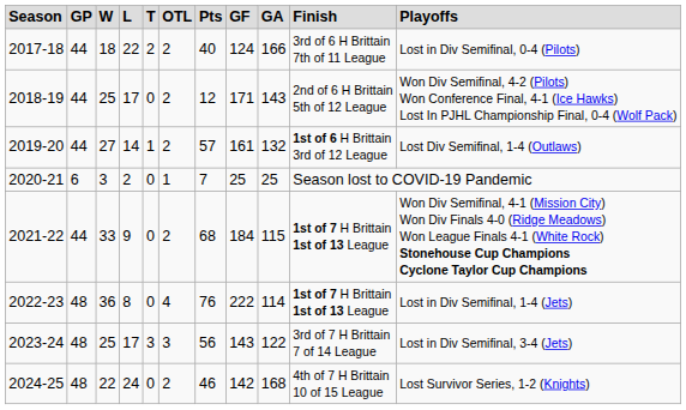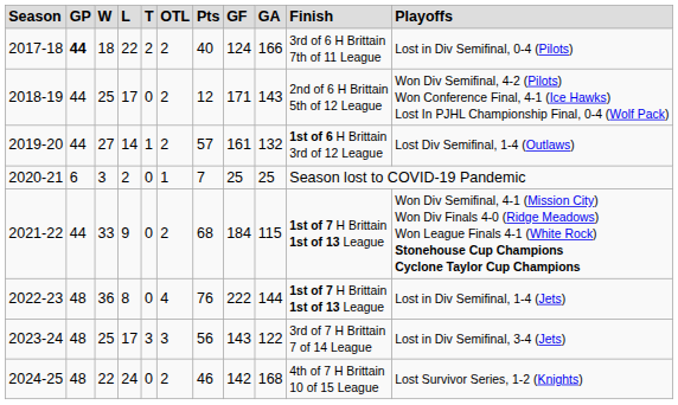 <table class="wikitable">
 <tr style="font-weight:bold; background:#ddd;"|>
 <td>Season</td>
 <td>GP</td>
 <td>W</td>
 <td>L</td>
 <td>T</td>
 <td>OTL</td>
 <td>Pts</td>
 <td>GF</td>
 <td>GA</td>
 <td>Finish</td>
 <td>Playoffs</td>
 </tr>
 <tr>
 <td>2017-18</td>
-<td>44</td>
+<td><strong>44</strong></td>
 <td>18</td>
 <td>22</td>
 <td>2</td>
 <td>2</td>
 <td>40</td>
 <td>124</td>
 <td>166</td>
 <td><small> 3rd of 6 H Brittain<br> 7th of 11 League</small></td>
 <td><small> Lost in  Div Semifinal, 0-4 (<a href='#'>Pilots</a>)</small></td>
 </tr>
 <tr>
 <td>2018-19</td>
 <td>44</td>
 <td>25</td>
 <td>17</td>
 <td>0</td>
 <td>2</td>
 <td>12</td>
 <td>171</td>
 <td>143</td>
 <td><small> 2nd of 6 H Brittain<br> 5th of 12 League</small></td>
 <td><small> Won Div Semifinal, 4-2 (<a href='#'>Pilots</a>)</small><br><small> Won Conference Final, 4-1 (<a href='#'>Ice Hawks</a>)</small><br><small> Lost In PJHL Championship Final, 0-4 (<a href='#'>Wolf Pack</a>)</small></td>
 </tr>
 <tr>
 <td>2019-20</td>
 <td>44</td>
 <td>27</td>
 <td>14</td>
 <td>1</td>
 <td>2</td>
 <td>57</td>
 <td>161</td>
 <td>132</td>
 <td><small> <strong>1st of 6</strong> H Brittain<br> 3rd of 12 League</small></td>
 <td><small> Lost Div Semifinal, 1-4 (<a href='#'>Outlaws</a>)</small></td>
 </tr>
 <tr>
 <td>2020-21</td>
 <td>6</td>
 <td>3</td>
 <td>2</td>
 <td>0</td>
 <td>1</td>
 <td>7</td>
 <td>25</td>
 <td>25</td>
 <td colspan="10">Season lost to COVID-19 Pandemic</td>
 </tr>
 <tr>
 <td>2021-22</td>
 <td>44</td>
 <td>33</td>
 <td>9</td>
 <td>0</td>
 <td>2</td>
 <td>68</td>
 <td>184</td>
 <td>115</td>
 <td><small> <strong>1st of 7</strong> H Brittain<br> <strong>1st of 13</strong> League</small></td>
 <td><small> Won Div Semifinal, 4-1 (<a href='#'>Mission City</a>)<br>Won Div Finals 4-0 (<a href='#'>Ridge Meadows</a>)<br>Won League Finals  4-1 (<a href='#'>White Rock</a>)<br><strong>Stonehouse Cup Champions</strong><br> <strong>Cyclone Taylor Cup Champions</strong></small></td>
 </tr>
 <tr>
 <td>2022-23</td>
 <td>48</td>
 <td>36</td>
 <td>8</td>
 <td>0</td>
 <td>4</td>
 <td>76</td>
 <td>222</td>
-<td>114</td>
+<td>144</td>
 <td><small> <strong>1st of 7</strong> H Brittain<br> <strong>1st of 13</strong> League</small></td>
 <td><small> Lost in  Div Semifinal, 1-4 (<a href='#'>Jets</a>)</small></td>
 </tr>
 <tr>
 <td>2023-24</td>
 <td>48</td>
 <td>25</td>
 <td>17</td>
 <td>3</td>
 <td>3</td>
 <td>56</td>
 <td>143</td>
 <td>122</td>
 <td><small> 3rd of 7 H Brittain<br> 7 of 14 League</small></td>
 <td><small> Lost in Div Semifinal, 3-4 (<a href='#'>Jets</a>)</small></td>
 </tr>
 <tr>
 <td>2024-25</td>
 <td>48</td>
 <td>22</td>
 <td>24</td>
 <td>0</td>
 <td>2</td>
 <td>46</td>
 <td>142</td>
 <td>168</td>
 <td><small> 4th of 7 H Brittain<br> 10 of 15 League</small></td>
 <td><small> Lost Survivor Series, 1-2 (<a href='#'>Knights</a>)</small></td>
 </tr>
 </table>
